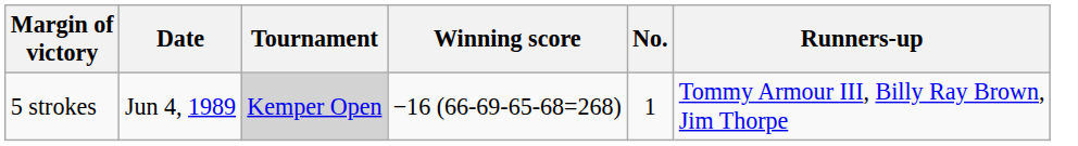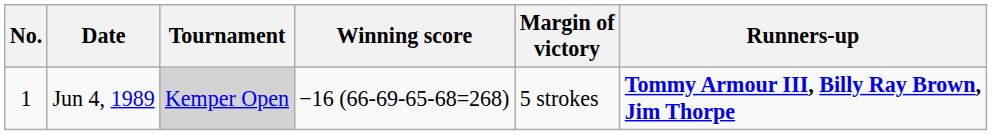 <table class="wikitable" style="font-size:95%;">
 <tr>
-<th>Margin of<br>victory</th>
+<th>No.</th>
 <th>Date</th>
 <th>Tournament</th>
 <th>Winning score</th>
-<th>No.</th>
+<th>Margin of<br>victory</th>
 <th>Runners-up</th>
 </tr>
 <tr>
-<td>5 strokes</td>
+<td align=center>1</td>
 <td>Jun 4, <a href='#'>1989</a></td>
 <td style="background: lightgrey;"><a href='#'>Kemper Open</a></td>
 <td>−16 (66-69-65-68=268)</td>
-<td align=center>1</td>
-<td> <a href='#'>Tommy Armour III</a>,  <a href='#'>Billy Ray Brown</a>,<br> <a href='#'>Jim Thorpe</a></td>
+<td>5 strokes</td>
+<td><strong> <a href='#'>Tommy Armour III</a>,  <a href='#'>Billy Ray Brown</a>,<br> <a href='#'>Jim Thorpe</a></strong></td>
 </tr>
 </table>
